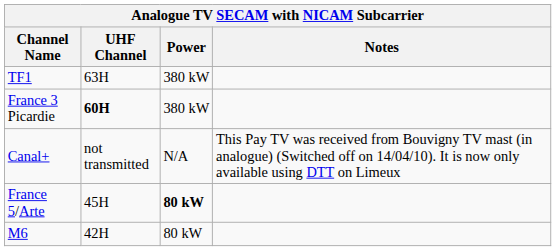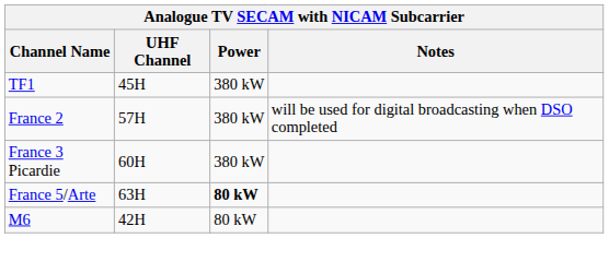 <table class="wikitable">
 <tr>
 <th colspan="4">Analogue TV <a href='#'>SECAM</a> with <a href='#'>NICAM</a> Subcarrier</th>
 </tr>
 <tr>
 <th>Channel Name</th>
 <th>UHF Channel</th>
 <th>Power</th>
 <th>Notes</th>
 </tr>
 <tr>
 <td><a href='#'>TF1</a></td>
-<td>63H</td>
+<td>45H</td>
 <td>380 kW</td>
 <td></td>
 </tr>
 <tr>
+<td><a href='#'>France 2</a></td>
+<td>57H</td>
+<td>380 kW</td>
+<td>will be used for digital broadcasting when <a href='#'>DSO</a> completed</td>
+</tr>
+<tr>
 <td><a href='#'>France 3</a> Picardie</td>
-<td><strong>60H</strong></td>
+<td>60H</td>
 <td>380 kW</td>
 <td></td>
 </tr>
 <tr>
-<td><a href='#'>Canal+</a></td>
-<td>not transmitted</td>
-<td>N/A</td>
-<td>This Pay TV was received from Bouvigny TV mast (in analogue) (Switched off on 14/04/10). It is now only available using <a href='#'>DTT</a> on Limeux</td>
-</tr>
-<tr>
 <td><a href='#'>France 5</a>/<a href='#'>Arte</a></td>
-<td>45H</td>
+<td>63H</td>
 <td><strong>80 kW</strong></td>
 <td></td>
 </tr>
 <tr>
 <td><a href='#'>M6</a></td>
 <td>42H</td>
 <td>80 kW</td>
 <td></td>
 </tr>
 </table>
